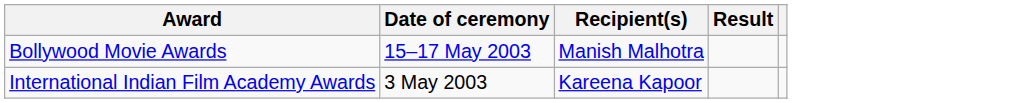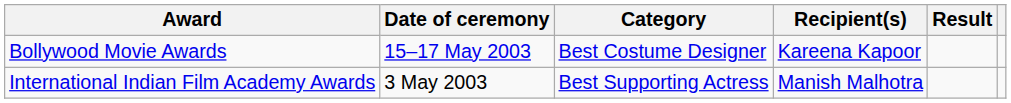 <table class="wikitable plainrowheaders sortable">
 <tr>
 <th scope="col">Award</th>
 <th scope="col">Date of ceremony</th>
+<th scope="col">Category</th>
 <th scope="col">Recipient(s)</th>
 <th scope="col">Result</th>
 <th scope="col" class="unsortable"></th>
 </tr>
 <tr>
 <td scope="row"><a href='#'>Bollywood Movie Awards</a></td>
 <td><a href='#'>15–17 May 2003</a></td>
-<td><a href='#'>Manish Malhotra</a></td>
+<td><a href='#'>Best Costume Designer</a></td>
+<td><a href='#'>Kareena Kapoor</a></td>
 <td></td>
 <td></td>
 </tr>
 <tr>
 <td scope="row"><a href='#'>International Indian Film Academy Awards</a></td>
 <td>3 May 2003</td>
-<td><a href='#'>Kareena Kapoor</a></td>
+<td><a href='#'>Best Supporting Actress</a></td>
+<td><a href='#'>Manish Malhotra</a></td>
 <td></td>
 <td></td>
 </tr>
 </table>
